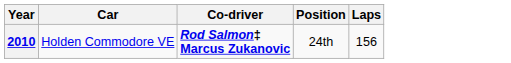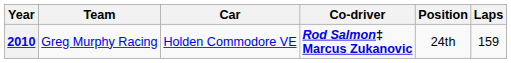 <table class="wikitable" style="font-size: 95%;">
 <tr>
 <th>Year</th>
+<th>Team</th>
 <th>Car</th>
 <th>Co-driver</th>
 <th>Position</th>
 <th>Laps</th>
 </tr>
 <tr>
 <th><a href='#'>2010</a></th>
+<td><a href='#'>Greg Murphy Racing</a></td>
 <td><a href='#'>Holden Commodore VE</a></td>
 <td><strong> <em><a href='#'>Rod Salmon</a></em>‡<br> <a href='#'>Marcus Zukanovic</a></strong></td>
 <td align=center>24th</td>
-<td align=center>156</td>
+<td align=center>159</td>
 </tr>
 </table>
